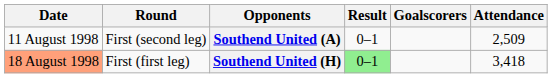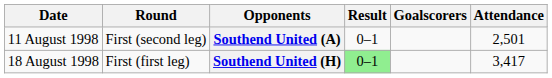 <table class="wikitable plainrowheaders sortable">
 <tr>
 <th scope=col>Date</th>
 <th scope=col>Round</th>
 <th scope=col>Opponents</th>
 <th scope=col>Result</th>
 <th scope=col class=unsortable>Goalscorers</th>
 <th scope=col>Attendance</th>
 </tr>
 <tr>
 <td>11 August 1998</td>
 <td>First (second leg)</td>
 <th scope=row><a href='#'>Southend United</a> (A)</th>
 <td align=center>0–1</td>
 <td></td>
-<td align=center>2,509</td>
+<td align=center>2,501</td>
 </tr>
 <tr>
-<td style="background: lightsalmon;">18 August 1998</td>
+<td>18 August 1998</td>
 <td>First (first leg)</td>
 <th scope=row><a href='#'>Southend United</a> (H)</th>
 <td align=center style="background: lightgreen;">0–1</td>
 <td></td>
-<td align=center>3,418</td>
+<td align=center>3,417</td>
 </tr>
 </table>
